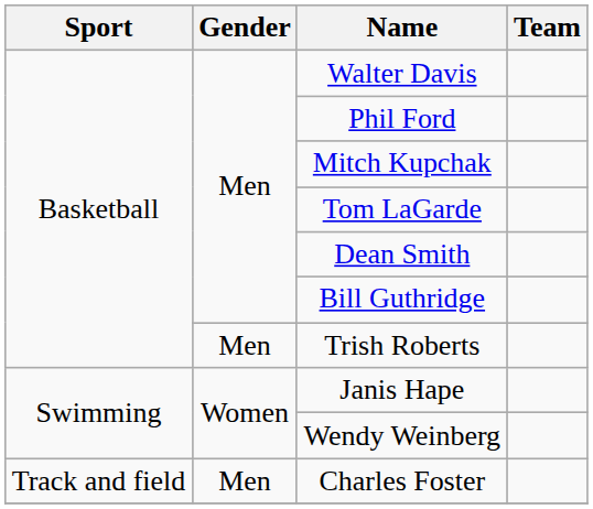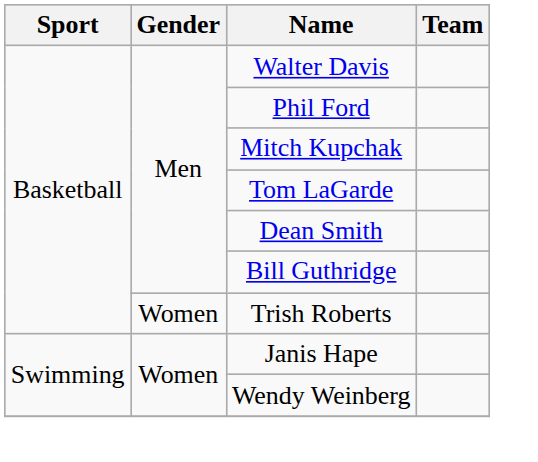 <table class="wikitable" style="text-align: center;">
 <tr>
 <th>Sport</th>
 <th>Gender</th>
 <th>Name</th>
 <th>Team</th>
 </tr>
 <tr>
 <td rowspan="7">Basketball</td>
 <td rowspan="6">Men</td>
 <td><a href='#'>Walter Davis</a></td>
 <td></td>
 </tr>
 <tr>
 <td><a href='#'>Phil Ford</a></td>
 <td></td>
 </tr>
 <tr>
 <td><a href='#'>Mitch Kupchak</a></td>
 <td></td>
 </tr>
 <tr>
 <td><a href='#'>Tom LaGarde</a></td>
 <td></td>
 </tr>
 <tr>
 <td><a href='#'>Dean Smith</a></td>
 <td></td>
 </tr>
 <tr>
 <td><a href='#'>Bill Guthridge</a></td>
 <td></td>
 </tr>
 <tr>
-<td>Men</td>
+<td>Women</td>
 <td>Trish Roberts</td>
 <td></td>
 </tr>
 <tr>
 <td rowspan="2">Swimming</td>
 <td rowspan="2">Women</td>
 <td>Janis Hape</td>
 <td></td>
 </tr>
 <tr>
 <td>Wendy Weinberg</td>
 <td></td>
 </tr>
 <tr>
-<td>Track and field</td>
-<td>Men</td>
-<td>Charles Foster</td>
-<td></td>
-</tr>
-<tr>
 </tr>
 </table>
